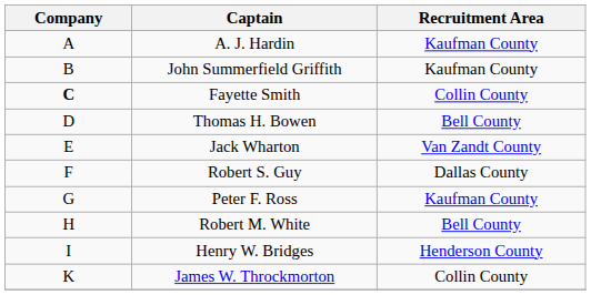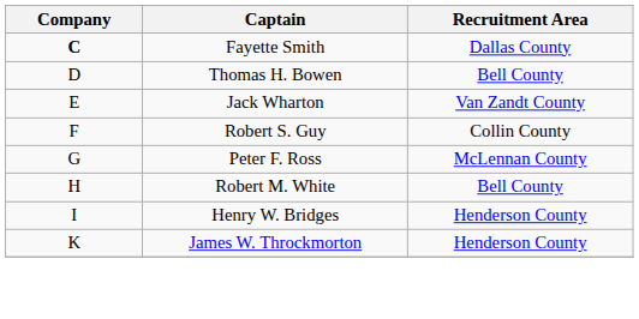 <table class="wikitable" style="text-align:center; width:45%;">
 <tr>
 <th width=8%>Company</th>
 <th width=20%>Captain</th>
 <th width=17%>Recruitment Area</th>
 </tr>
 <tr>
-<td rowspan=1>A</td>
-<td>A. J. Hardin</td>
-<td><a href='#'>Kaufman County</a></td>
-</tr>
-<tr>
-<td rowspan=1>B</td>
-<td>John Summerfield Griffith</td>
-<td>Kaufman County</td>
-</tr>
-<tr>
 <td rowspan=1><strong>C</strong></td>
 <td>Fayette Smith</td>
-<td><a href='#'>Collin County</a></td>
+<td><a href='#'>Dallas County</a></td>
 </tr>
 <tr>
 <td rowspan=1>D</td>
 <td>Thomas H. Bowen</td>
 <td><a href='#'>Bell County</a></td>
 </tr>
 <tr>
 <td rowspan=1>E</td>
 <td>Jack Wharton</td>
 <td><a href='#'>Van Zandt County</a></td>
 </tr>
 <tr>
 <td rowspan=1>F</td>
 <td>Robert S. Guy</td>
-<td>Dallas County</td>
+<td>Collin County</td>
 </tr>
 <tr>
 <td rowspan=1>G</td>
 <td>Peter F. Ross</td>
-<td><a href='#'>Kaufman County</a></td>
+<td><a href='#'>McLennan County</a></td>
 </tr>
 <tr>
 <td rowspan=1>H</td>
 <td>Robert M. White</td>
 <td><a href='#'>Bell County</a></td>
 </tr>
 <tr>
 <td rowspan=1>I</td>
 <td>Henry W. Bridges</td>
 <td><a href='#'>Henderson County</a></td>
 </tr>
 <tr>
 <td rowspan=1>K</td>
 <td><a href='#'>James W. Throckmorton</a></td>
-<td>Collin County</td>
+<td><a href='#'>Henderson County</a></td>
 </tr>
 <tr>
 </tr>
 </table>
